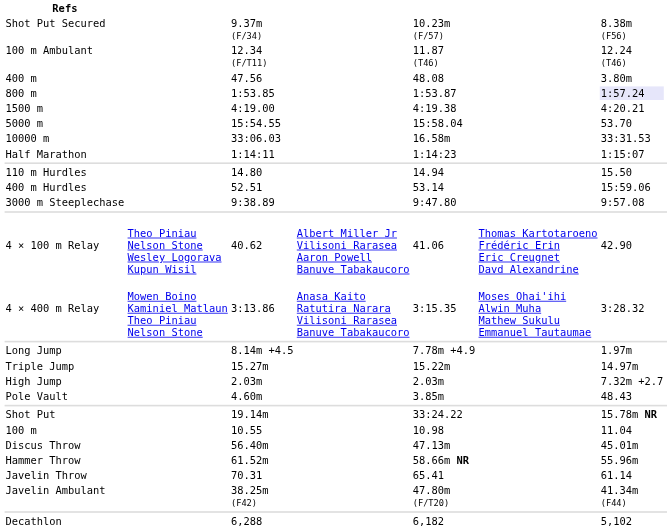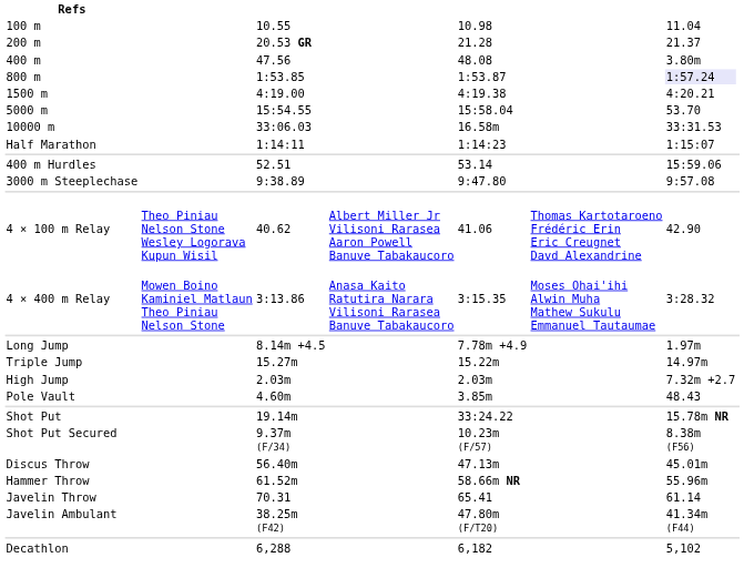 <table>
 <tr>
 <th>Refs</th>
 </tr>
 <tr>
-<td valign=top>Shot Put Secured</td>
-<td valign=top></td>
-<td>9.37m <br><small>(F/34)</small></td>
-<td valign=top></td>
-<td>10.23m <br><small>(F/57)</small></td>
-<td valign=top></td>
-<td>8.38m <br><small>(F56)</small></td>
-<td valign=top align=center></td>
+<td>100 m</td>
+<td></td>
+<td>10.55 </td>
+<td></td>
+<td>10.98</td>
+<td></td>
+<td>11.04</td>
+<td align=center></td>
 </tr>
 <tr>
-<td valign=top>100 m Ambulant</td>
-<td valign=top></td>
-<td>12.34 <br><small>(F/T11)</small></td>
-<td valign=top></td>
-<td>11.87 <br><small>(T46)</small></td>
-<td valign=top></td>
-<td>12.24 <br><small>(T46)</small></td>
+<td>200 m</td>
+<td></td>
+<td>20.53 <strong>GR</strong></td>
+<td></td>
+<td>21.28</td>
+<td></td>
+<td>21.37</td>
 <td valign=top align=center></td>
 </tr>
 <tr>
 <td>400 m</td>
 <td></td>
 <td>47.56</td>
 <td></td>
 <td>48.08</td>
 <td></td>
 <td>3.80m</td>
 <td align=center></td>
 </tr>
 <tr>
 <td>800 m</td>
 <td></td>
 <td>1:53.85</td>
 <td></td>
 <td>1:53.87</td>
 <td></td>
 <td style="background: lavender;">1:57.24</td>
 <td align=center></td>
 </tr>
 <tr>
 <td>1500 m</td>
 <td></td>
 <td>4:19.00</td>
 <td></td>
 <td>4:19.38</td>
 <td></td>
 <td>4:20.21</td>
 <td align=center></td>
 </tr>
 <tr>
 <td>5000 m</td>
 <td></td>
 <td>15:54.55</td>
 <td></td>
 <td>15:58.04</td>
 <td></td>
 <td>53.70</td>
 <td align=center></td>
 </tr>
 <tr>
 <td>10000 m</td>
 <td></td>
 <td>33:06.03</td>
 <td></td>
 <td>16.58m</td>
 <td></td>
 <td>33:31.53</td>
 <td align=center></td>
 </tr>
 <tr>
 <td>Half Marathon</td>
 <td></td>
 <td>1:14:11</td>
 <td></td>
 <td>1:14:23</td>
 <td></td>
 <td>1:15:07</td>
 <td align=center></td>
 </tr>
 <tr bgcolor=#DDDDDD>
 <td colspan=8></td>
-</tr>
-<tr>
-<td>110 m Hurdles</td>
-<td></td>
-<td>14.80</td>
-<td></td>
-<td>14.94</td>
-<td></td>
-<td>15.50</td>
-<td align=center></td>
 </tr>
 <tr>
 <td>400 m Hurdles</td>
 <td></td>
 <td>52.51</td>
 <td></td>
 <td>53.14</td>
 <td></td>
 <td>15:59.06</td>
 <td align=center></td>
 </tr>
 <tr>
 <td>3000 m Steeplechase</td>
 <td></td>
 <td>9:38.89</td>
 <td></td>
 <td>9:47.80</td>
 <td></td>
 <td>9:57.08 </td>
 <td align=center></td>
 </tr>
 <tr bgcolor=#DDDDDD>
 <td colspan=8></td>
 </tr>
 <tr>
 <td>4 × 100 m Relay</td>
 <td><br><a href='#'>Theo Piniau</a><br><a href='#'>Nelson Stone</a><br><a href='#'>Wesley Logorava</a><br><a href='#'>Kupun Wisil</a></td>
 <td>40.62</td>
 <td><br><a href='#'>Albert Miller Jr</a><br><a href='#'>Vilisoni Rarasea</a><br><a href='#'>Aaron Powell</a><br><a href='#'>Banuve Tabakaucoro</a></td>
 <td>41.06</td>
 <td><br><a href='#'>Thomas Kartotaroeno</a><br><a href='#'>Frédéric Erin</a><br><a href='#'>Eric Creugnet</a><br><a href='#'>Davd Alexandrine</a></td>
 <td>42.90</td>
 <td align=center></td>
 </tr>
 <tr>
 <td>4 × 400 m Relay</td>
 <td><br><a href='#'>Mowen Boino</a><br><a href='#'>Kaminiel Matlaun</a><br><a href='#'>Theo Piniau</a><br><a href='#'>Nelson Stone</a></td>
 <td>3:13.86</td>
 <td> <br><a href='#'>Anasa Kaito</a><br><a href='#'>Ratutira Narara</a><br><a href='#'>Vilisoni Rarasea</a><br><a href='#'>Banuve Tabakaucoro</a></td>
 <td>3:15.35</td>
 <td> <br><a href='#'>Moses Ohai'ihi</a><br><a href='#'>Alwin Muha</a><br><a href='#'>Mathew Sukulu</a><br><a href='#'>Emmanuel Tautaumae</a></td>
 <td>3:28.32</td>
 <td align=center></td>
 </tr>
 <tr bgcolor=#DDDDDD>
 <td colspan=8></td>
 </tr>
 <tr>
 <td>Long Jump</td>
 <td></td>
 <td>8.14m +4.5</td>
 <td></td>
 <td>7.78m +4.9</td>
 <td></td>
 <td>1.97m</td>
 <td align=center></td>
 </tr>
 <tr>
 <td>Triple Jump</td>
 <td></td>
 <td>15.27m</td>
 <td></td>
 <td>15.22m</td>
 <td></td>
 <td>14.97m</td>
 <td align=center></td>
 </tr>
 <tr>
 <td>High Jump</td>
 <td></td>
 <td>2.03m</td>
 <td></td>
 <td>2.03m</td>
 <td></td>
 <td>7.32m +2.7</td>
 <td align=center></td>
 </tr>
 <tr>
 <td>Pole Vault</td>
 <td></td>
 <td>4.60m</td>
 <td></td>
 <td>3.85m</td>
 <td></td>
 <td>48.43</td>
 <td align=center></td>
 </tr>
 <tr bgcolor=#DDDDDD>
 <td colspan=8></td>
 </tr>
 <tr>
 <td>Shot Put</td>
 <td></td>
 <td>19.14m</td>
 <td></td>
 <td>33:24.22</td>
 <td></td>
 <td>15.78m <strong>NR</strong></td>
 <td align=center></td>
 </tr>
 <tr>
-<td>100 m</td>
-<td></td>
-<td>10.55 </td>
-<td></td>
-<td>10.98</td>
-<td></td>
-<td>11.04</td>
-<td align=center></td>
+<td valign=top>Shot Put Secured</td>
+<td valign=top></td>
+<td>9.37m <br><small>(F/34)</small></td>
+<td valign=top></td>
+<td>10.23m <br><small>(F/57)</small></td>
+<td valign=top></td>
+<td>8.38m <br><small>(F56)</small></td>
+<td valign=top align=center></td>
 </tr>
 <tr>
 <td>Discus Throw</td>
 <td></td>
 <td>56.40m</td>
 <td></td>
 <td>47.13m</td>
 <td></td>
 <td>45.01m</td>
 <td align=center></td>
 </tr>
 <tr>
 <td>Hammer Throw</td>
 <td></td>
 <td>61.52m</td>
 <td></td>
 <td>58.66m <strong>NR</strong></td>
 <td></td>
 <td>55.96m</td>
 <td align=center></td>
 </tr>
 <tr>
 <td>Javelin Throw</td>
 <td></td>
 <td>70.31</td>
 <td></td>
 <td>65.41</td>
 <td></td>
 <td>61.14</td>
 <td align=center></td>
 </tr>
 <tr>
 <td valign=top>Javelin Ambulant</td>
 <td valign=top></td>
 <td>38.25m <small><br>(F42)</small></td>
 <td valign=top></td>
 <td>47.80m <small><br>(F/T20)</small></td>
 <td valign=top></td>
 <td>41.34m <small><br>(F44)</small></td>
 <td valign=top align=center></td>
 </tr>
 <tr bgcolor=#DDDDDD>
 <td colspan=8></td>
 </tr>
 <tr>
 <td>Decathlon</td>
 <td></td>
 <td>6,288</td>
 <td></td>
 <td>6,182</td>
 <td></td>
 <td>5,102</td>
 <td valign=top align=center></td>
 </tr>
 </table>
